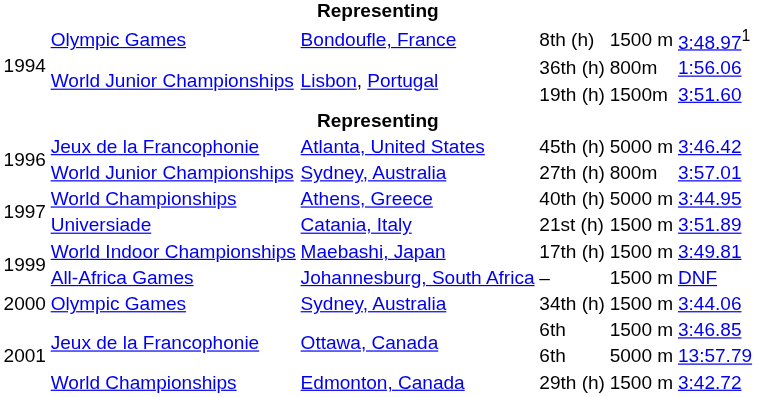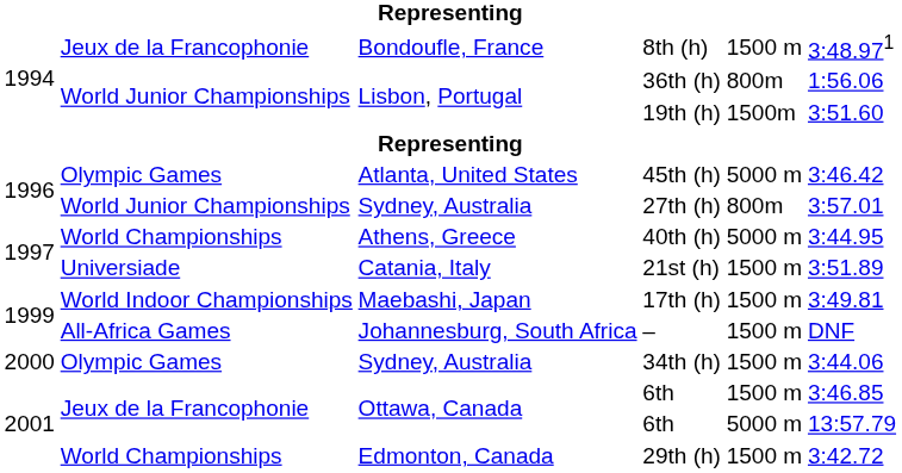 <table>
 <tr>
 <th colspan="6">Representing </th>
 </tr>
 <tr>
 <td rowspan=3>1994</td>
-<td><a href='#'>Olympic Games</a></td>
+<td><a href='#'>Jeux de la Francophonie</a></td>
 <td><a href='#'>Bondoufle, France</a></td>
 <td>8th (h)</td>
 <td>1500 m</td>
 <td><a href='#'>3:48.97</a><sup>1</sup></td>
 </tr>
 <tr>
 <td rowspan=2><a href='#'>World Junior Championships</a></td>
 <td rowspan=2><a href='#'>Lisbon</a>, <a href='#'>Portugal</a></td>
 <td>36th (h)</td>
 <td>800m</td>
 <td><a href='#'>1:56.06</a></td>
 </tr>
 <tr>
 <td>19th (h)</td>
 <td>1500m</td>
 <td><a href='#'>3:51.60</a></td>
 </tr>
 <tr>
 <th colspan="6">Representing </th>
 </tr>
 <tr>
 <td rowspan=2>1996</td>
-<td><a href='#'>Jeux de la Francophonie</a></td>
+<td><a href='#'>Olympic Games</a></td>
 <td><a href='#'>Atlanta, United States</a></td>
 <td>45th (h)</td>
 <td>5000 m</td>
 <td><a href='#'>3:46.42</a></td>
 </tr>
 <tr>
 <td><a href='#'>World Junior Championships</a></td>
 <td><a href='#'>Sydney, Australia</a></td>
 <td>27th (h)</td>
 <td>800m</td>
 <td><a href='#'>3:57.01</a></td>
 </tr>
 <tr>
 <td rowspan=2>1997</td>
 <td><a href='#'>World Championships</a></td>
 <td><a href='#'>Athens, Greece</a></td>
 <td>40th (h)</td>
 <td>5000 m</td>
 <td><a href='#'>3:44.95</a></td>
 </tr>
 <tr>
 <td><a href='#'>Universiade</a></td>
 <td><a href='#'>Catania, Italy</a></td>
 <td>21st (h)</td>
 <td>1500 m</td>
 <td><a href='#'>3:51.89</a></td>
 </tr>
 <tr>
 <td rowspan=2>1999</td>
 <td><a href='#'>World Indoor Championships</a></td>
 <td><a href='#'>Maebashi, Japan</a></td>
 <td>17th (h)</td>
 <td>1500 m</td>
 <td><a href='#'>3:49.81</a></td>
 </tr>
 <tr>
 <td><a href='#'>All-Africa Games</a></td>
 <td><a href='#'>Johannesburg, South Africa</a></td>
 <td>–</td>
 <td>1500 m</td>
 <td><a href='#'>DNF</a></td>
 </tr>
 <tr>
 <td>2000</td>
 <td><a href='#'>Olympic Games</a></td>
 <td><a href='#'>Sydney, Australia</a></td>
 <td>34th (h)</td>
 <td>1500 m</td>
 <td><a href='#'>3:44.06</a></td>
 </tr>
 <tr>
 <td rowspan=3>2001</td>
 <td rowspan=2><a href='#'>Jeux de la Francophonie</a></td>
 <td rowspan=2><a href='#'>Ottawa, Canada</a></td>
 <td>6th</td>
 <td>1500 m</td>
 <td><a href='#'>3:46.85</a></td>
 </tr>
 <tr>
 <td>6th</td>
 <td>5000 m</td>
 <td><a href='#'>13:57.79</a></td>
 </tr>
 <tr>
 <td><a href='#'>World Championships</a></td>
 <td><a href='#'>Edmonton, Canada</a></td>
 <td>29th (h)</td>
 <td>1500 m</td>
 <td><a href='#'>3:42.72</a></td>
 </tr>
 </table>
